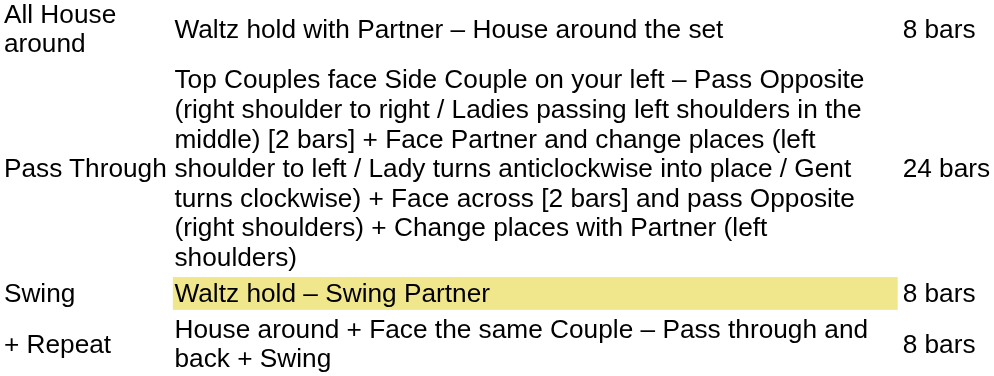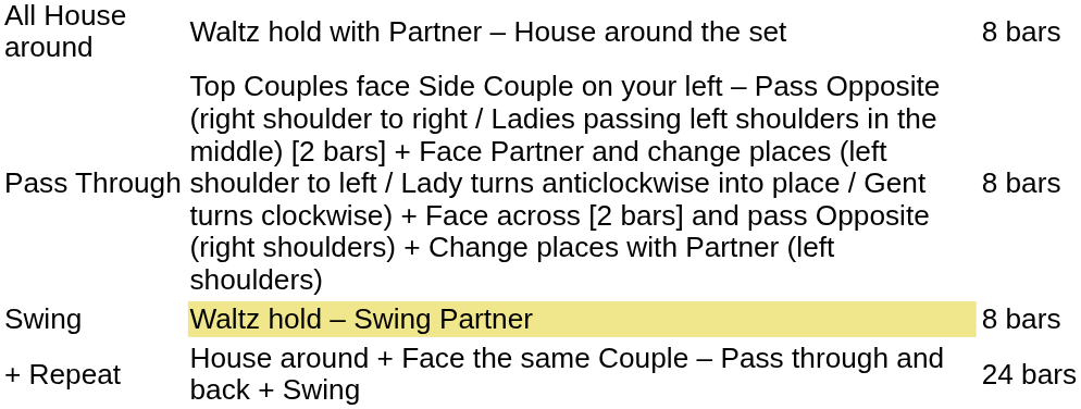 <table>
 <tr>
 <td style="width:100px">All House around</td>
 <td style="width:440px">Waltz hold with Partner – House around the set</td>
 <td style="width:60px">8 bars</td>
 </tr>
 <tr>
 <td>Pass Through</td>
 <td>Top Couples face Side Couple on your left – Pass Opposite (right shoulder to right / Ladies passing left shoulders in the middle) [2 bars] + Face Partner and change places (left shoulder to left / Lady turns anticlockwise into place / Gent turns clockwise) + Face across [2 bars] and pass Opposite (right shoulders) + Change places with Partner (left shoulders)</td>
-<td>24 bars</td>
+<td>8 bars</td>
 </tr>
 <tr>
 <td>Swing</td>
 <td style="background: khaki;">Waltz hold – Swing Partner</td>
 <td>8 bars</td>
 </tr>
 <tr>
 <td>+ Repeat</td>
 <td>House around + Face the same Couple – Pass through and back + Swing</td>
-<td>8 bars</td>
+<td>24 bars</td>
 </tr>
 </table>
